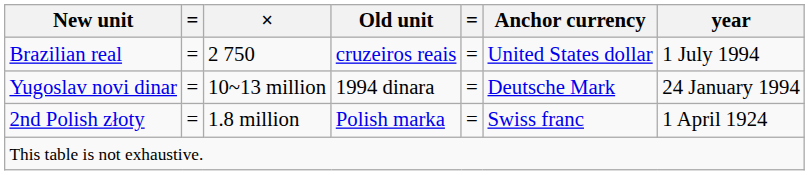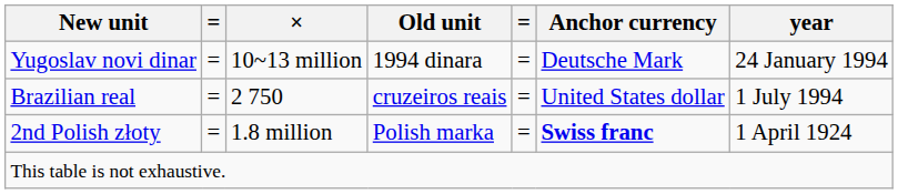 <table class="wikitable col3right">
 <tr>
 <th>New unit</th>
 <th>=</th>
 <th>×</th>
 <th>Old unit</th>
 <th>=</th>
 <th>Anchor currency</th>
 <th>year</th>
 </tr>
 <tr>
+<td><a href='#'>Yugoslav novi dinar</a></td>
+<td>=</td>
+<td>10~13 million</td>
+<td>1994 dinara</td>
+<td>=</td>
+<td><a href='#'>Deutsche Mark</a></td>
+<td>24 January 1994</td>
+</tr>
+<tr>
 <td><a href='#'>Brazilian real</a></td>
 <td>=</td>
 <td>2 750</td>
 <td><a href='#'>cruzeiros reais</a></td>
 <td>=</td>
 <td><a href='#'>United States dollar</a></td>
 <td>1 July 1994</td>
 </tr>
 <tr>
-<td><a href='#'>Yugoslav novi dinar</a></td>
-<td>=</td>
-<td>10~13 million</td>
-<td>1994 dinara</td>
-<td>=</td>
-<td><a href='#'>Deutsche Mark</a></td>
-<td>24 January 1994</td>
-</tr>
-<tr>
 <td><a href='#'>2nd Polish złoty</a></td>
 <td>=</td>
 <td>1.8 million</td>
 <td><a href='#'>Polish marka</a></td>
 <td>=</td>
-<td><a href='#'>Swiss franc</a></td>
+<td><strong><a href='#'>Swiss franc</a></strong></td>
 <td>1 April 1924</td>
 </tr>
 <tr>
 <td colspan=7><small>This table is not exhaustive.</small></td>
 </tr>
 </table>
